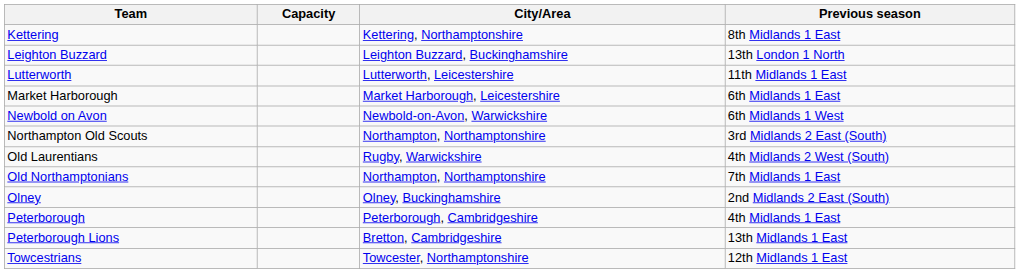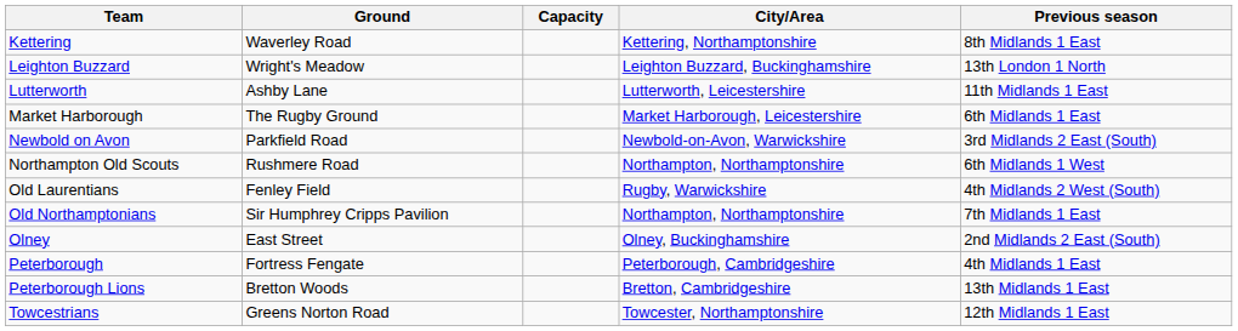 <table class="wikitable sortable" width=100%>
 <tr>
 <th>Team</th>
+<th>Ground</th>
 <th>Capacity</th>
 <th>City/Area</th>
 <th>Previous season</th>
 </tr>
 <tr>
 <td><a href='#'>Kettering</a></td>
+<td>Waverley Road</td>
 <td></td>
 <td><a href='#'>Kettering</a>, <a href='#'>Northamptonshire</a></td>
 <td>8th <a href='#'>Midlands 1 East</a></td>
 </tr>
 <tr>
 <td><a href='#'>Leighton Buzzard</a></td>
+<td>Wright's Meadow</td>
 <td></td>
 <td><a href='#'>Leighton Buzzard</a>, <a href='#'>Buckinghamshire</a></td>
 <td>13th <a href='#'>London 1 North</a></td>
 </tr>
 <tr>
 <td><a href='#'>Lutterworth</a></td>
+<td>Ashby Lane</td>
 <td></td>
 <td><a href='#'>Lutterworth</a>, <a href='#'>Leicestershire</a></td>
 <td>11th <a href='#'>Midlands 1 East</a></td>
 </tr>
 <tr>
 <td>Market Harborough</td>
+<td>The Rugby Ground</td>
 <td></td>
 <td><a href='#'>Market Harborough</a>, <a href='#'>Leicestershire</a></td>
 <td>6th <a href='#'>Midlands 1 East</a></td>
 </tr>
 <tr>
 <td><a href='#'>Newbold on Avon</a></td>
+<td>Parkfield Road</td>
 <td></td>
 <td><a href='#'>Newbold-on-Avon</a>, <a href='#'>Warwickshire</a></td>
+<td>3rd <a href='#'>Midlands 2 East (South)</a></td>
+</tr>
+<tr>
+<td>Northampton Old Scouts</td>
+<td>Rushmere Road</td>
+<td></td>
+<td><a href='#'>Northampton</a>, <a href='#'>Northamptonshire</a></td>
 <td>6th <a href='#'>Midlands 1 West</a></td>
 </tr>
 <tr>
-<td>Northampton Old Scouts</td>
-<td></td>
-<td><a href='#'>Northampton</a>, <a href='#'>Northamptonshire</a></td>
-<td>3rd <a href='#'>Midlands 2 East (South)</a></td>
-</tr>
-<tr>
 <td>Old Laurentians</td>
+<td>Fenley Field</td>
 <td></td>
 <td><a href='#'>Rugby</a>, <a href='#'>Warwickshire</a></td>
 <td>4th <a href='#'>Midlands 2 West (South)</a></td>
 </tr>
 <tr>
 <td><a href='#'>Old Northamptonians</a></td>
+<td>Sir Humphrey Cripps Pavilion</td>
 <td></td>
 <td><a href='#'>Northampton</a>, <a href='#'>Northamptonshire</a></td>
 <td>7th <a href='#'>Midlands 1 East</a></td>
 </tr>
 <tr>
 <td><a href='#'>Olney</a></td>
+<td>East Street</td>
 <td></td>
 <td><a href='#'>Olney</a>, <a href='#'>Buckinghamshire</a></td>
 <td>2nd <a href='#'>Midlands 2 East (South)</a></td>
 </tr>
 <tr>
 <td><a href='#'>Peterborough</a></td>
+<td>Fortress Fengate</td>
 <td></td>
 <td><a href='#'>Peterborough</a>, <a href='#'>Cambridgeshire</a></td>
 <td>4th <a href='#'>Midlands 1 East</a></td>
 </tr>
 <tr>
 <td><a href='#'>Peterborough Lions</a></td>
+<td>Bretton Woods</td>
 <td></td>
 <td><a href='#'>Bretton</a>, <a href='#'>Cambridgeshire</a></td>
 <td>13th <a href='#'>Midlands 1 East</a></td>
 </tr>
 <tr>
 <td><a href='#'>Towcestrians</a></td>
+<td>Greens Norton Road</td>
 <td></td>
 <td><a href='#'>Towcester</a>, <a href='#'>Northamptonshire</a></td>
 <td>12th <a href='#'>Midlands 1 East</a></td>
 </tr>
 </table>
